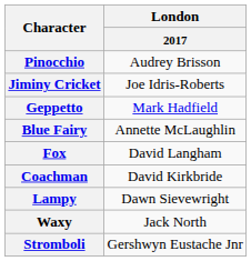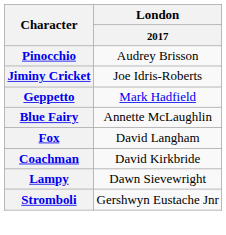 <table class="wikitable">
 <tr>
 <th rowspan="2">Character</th>
 <th>London</th>
 </tr>
 <tr>
 <th><small>2017</small></th>
 </tr>
 <tr>
 <th><a href='#'>Pinocchio</a></th>
 <td align="center" colspan="1">Audrey Brisson</td>
 </tr>
 <tr>
 <th><a href='#'>Jiminy Cricket</a></th>
 <td align="center" colspan="1">Joe Idris-Roberts</td>
 </tr>
 <tr>
 <th><a href='#'>Geppetto</a></th>
 <td colspan="1" align= "center"><a href='#'>Mark Hadfield</a></td>
 </tr>
 <tr>
 <th><a href='#'>Blue Fairy</a></th>
 <td colspan="1" align="center">Annette McLaughlin</td>
 </tr>
 <tr>
 <th><a href='#'>Fox</a></th>
 <td align="center" colspan="1">David Langham</td>
 </tr>
 <tr>
 <th><a href='#'>Coachman</a></th>
 <td align="center" colspan="1">David Kirkbride</td>
 </tr>
 <tr>
 <th><a href='#'>Lampy</a></th>
 <td align="center" colspan="1">Dawn Sievewright</td>
 </tr>
 <tr>
-<th>Waxy</th>
-<td align="center" colspan="1">Jack North</td>
-</tr>
-<tr>
 <th><a href='#'>Stromboli</a></th>
 <td colspan="1" align="center">Gershwyn Eustache Jnr</td>
 </tr>
 </table>
